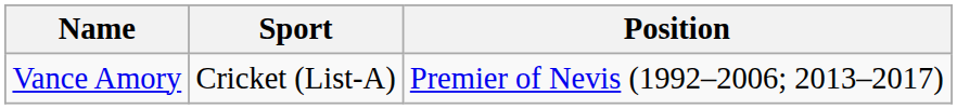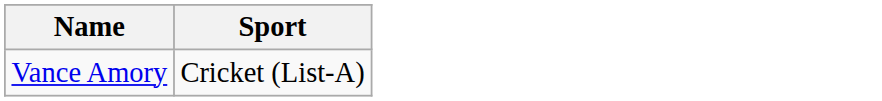 <table class="wikitable sortable">
 <tr>
 <th>Name</th>
 <th>Sport</th>
-<th>Position</th>
 </tr>
 <tr>
 <td data-sort-value="Amory,Vance"><a href='#'>Vance Amory</a></td>
 <td>Cricket (List-A)</td>
-<td><a href='#'>Premier of Nevis</a> (1992–2006; 2013–2017)</td>
 </tr>
 </table>
